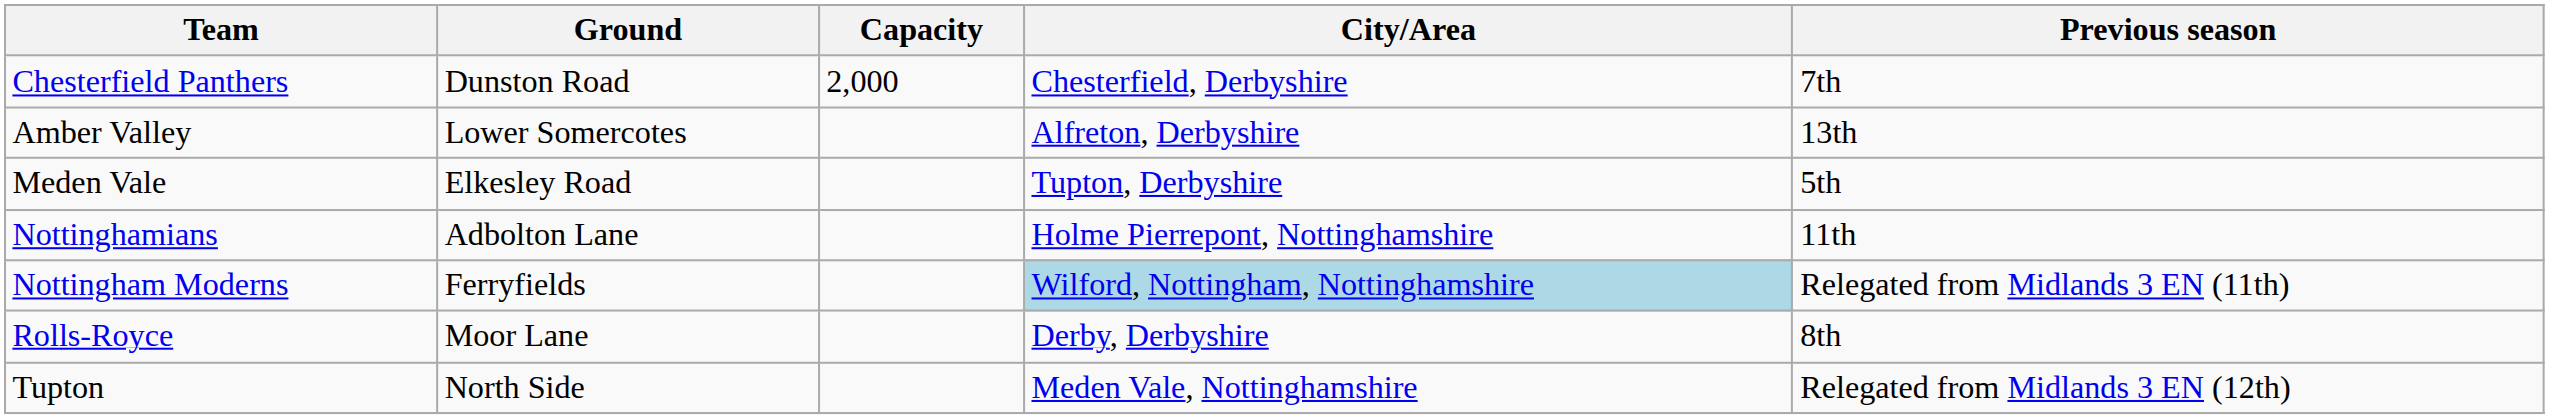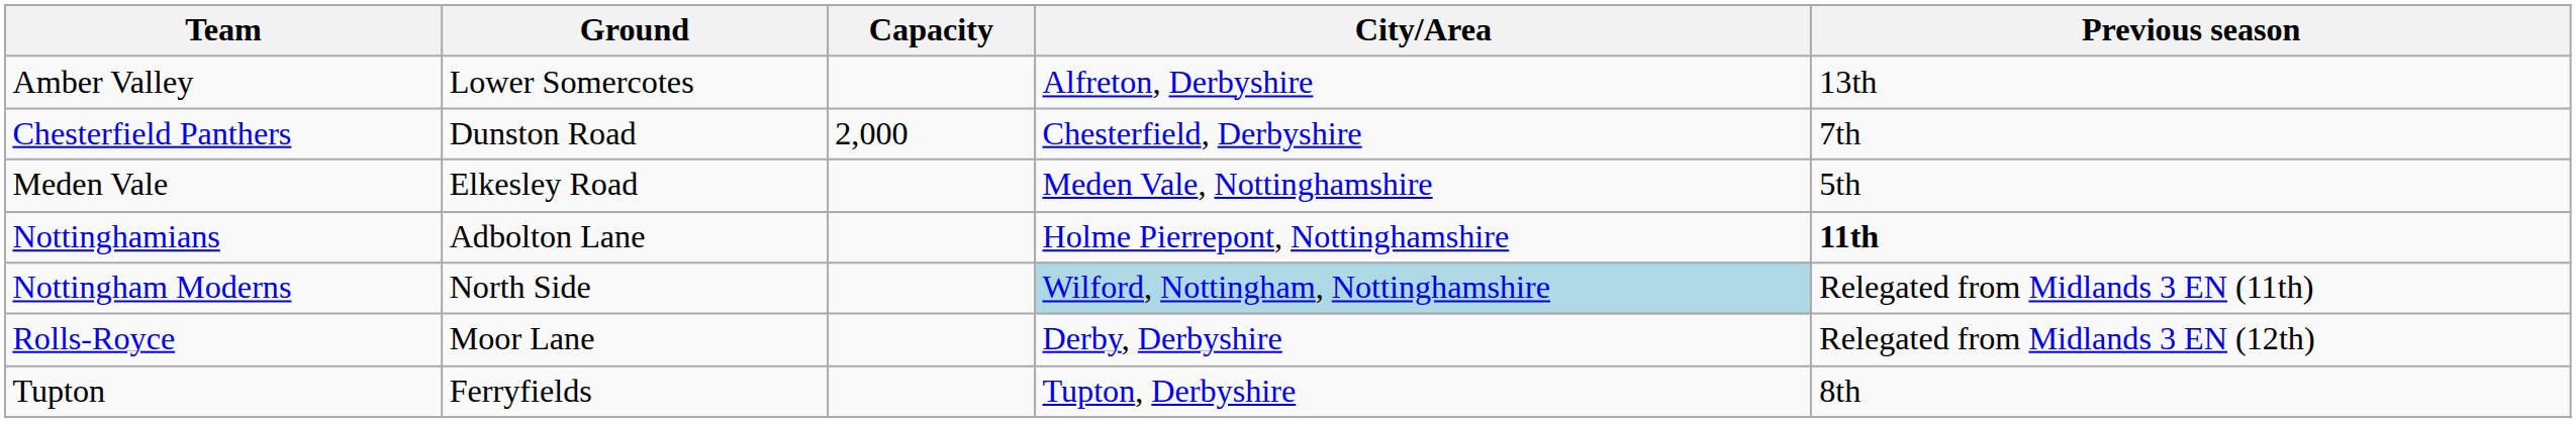 <table class="wikitable sortable" width=100%>
 <tr>
 <th>Team</th>
 <th>Ground</th>
 <th>Capacity</th>
 <th>City/Area</th>
 <th>Previous season</th>
 </tr>
 <tr>
+<td>Amber Valley</td>
+<td>Lower Somercotes</td>
+<td></td>
+<td><a href='#'>Alfreton</a>, <a href='#'>Derbyshire</a></td>
+<td>13th</td>
+</tr>
+<tr>
 <td><a href='#'>Chesterfield Panthers</a></td>
 <td>Dunston Road</td>
 <td>2,000</td>
 <td><a href='#'>Chesterfield</a>, <a href='#'>Derbyshire</a></td>
 <td>7th</td>
 </tr>
 <tr>
-<td>Amber Valley</td>
-<td>Lower Somercotes</td>
-<td></td>
-<td><a href='#'>Alfreton</a>, <a href='#'>Derbyshire</a></td>
-<td>13th</td>
-</tr>
-<tr>
 <td>Meden Vale</td>
 <td>Elkesley Road</td>
 <td></td>
-<td><a href='#'>Tupton</a>, <a href='#'>Derbyshire</a></td>
+<td><a href='#'>Meden Vale</a>, <a href='#'>Nottinghamshire</a></td>
 <td>5th</td>
 </tr>
 <tr>
 <td><a href='#'>Nottinghamians</a></td>
 <td>Adbolton Lane</td>
 <td></td>
 <td><a href='#'>Holme Pierrepont</a>, <a href='#'>Nottinghamshire</a></td>
-<td>11th</td>
+<td><strong>11th</strong></td>
 </tr>
 <tr>
 <td><a href='#'>Nottingham Moderns</a></td>
-<td>Ferryfields</td>
+<td>North Side</td>
 <td></td>
 <td style="background: lightblue;"><a href='#'>Wilford</a>, <a href='#'>Nottingham</a>, <a href='#'>Nottinghamshire</a></td>
 <td>Relegated from <a href='#'>Midlands 3 EN</a> (11th)</td>
 </tr>
 <tr>
 <td><a href='#'>Rolls-Royce</a></td>
 <td>Moor Lane</td>
 <td></td>
 <td><a href='#'>Derby</a>, <a href='#'>Derbyshire</a></td>
-<td>8th</td>
+<td>Relegated from <a href='#'>Midlands 3 EN</a> (12th)</td>
 </tr>
 <tr>
 <td>Tupton</td>
-<td>North Side</td>
+<td>Ferryfields</td>
 <td></td>
-<td><a href='#'>Meden Vale</a>, <a href='#'>Nottinghamshire</a></td>
-<td>Relegated from <a href='#'>Midlands 3 EN</a> (12th)</td>
+<td><a href='#'>Tupton</a>, <a href='#'>Derbyshire</a></td>
+<td>8th</td>
 </tr>
 <tr>
 </tr>
 </table>
